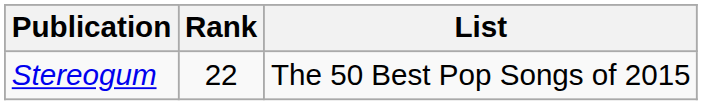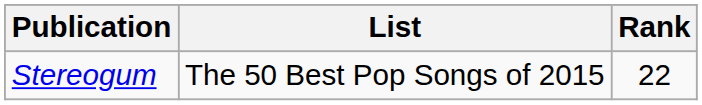 <table class="wikitable">
 <tr>
 <th>Publication</th>
+<th>List</th>
 <th>Rank</th>
-<th>List</th>
 </tr>
 <tr>
 <td><em><a href='#'>Stereogum</a></em></td>
+<td>The 50 Best Pop Songs of 2015</td>
 <td align="center">22</td>
-<td>The 50 Best Pop Songs of 2015</td>
 </tr>
 </table>
